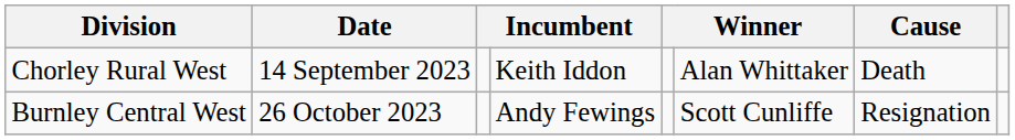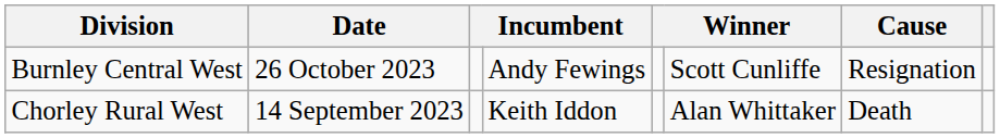 <table class="wikitable">
 <tr>
 <th>Division</th>
 <th>Date</th>
 <th colspan="2">Incumbent</th>
 <th colspan="2">Winner</th>
 <th>Cause</th>
 <th></th>
+</tr>
+<tr>
+<td>Burnley Central West</td>
+<td>26 October 2023</td>
+<td></td>
+<td>Andy Fewings</td>
+<td></td>
+<td>Scott Cunliffe</td>
+<td>Resignation</td>
+<td></td>
 </tr>
 <tr>
 <td>Chorley Rural West</td>
 <td>14 September 2023</td>
 <td></td>
 <td>Keith Iddon</td>
 <td></td>
 <td>Alan Whittaker</td>
 <td>Death</td>
 <td></td>
 </tr>
-<tr>
-<td>Burnley Central West</td>
-<td>26 October 2023</td>
-<td></td>
-<td>Andy Fewings</td>
-<td></td>
-<td>Scott Cunliffe</td>
-<td>Resignation</td>
-<td></td>
-</tr>
 </table>
